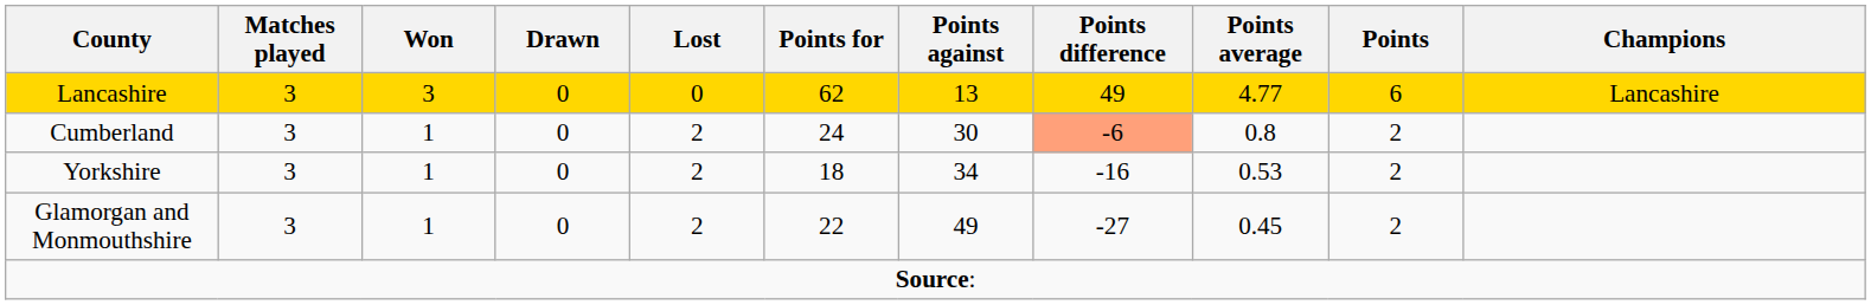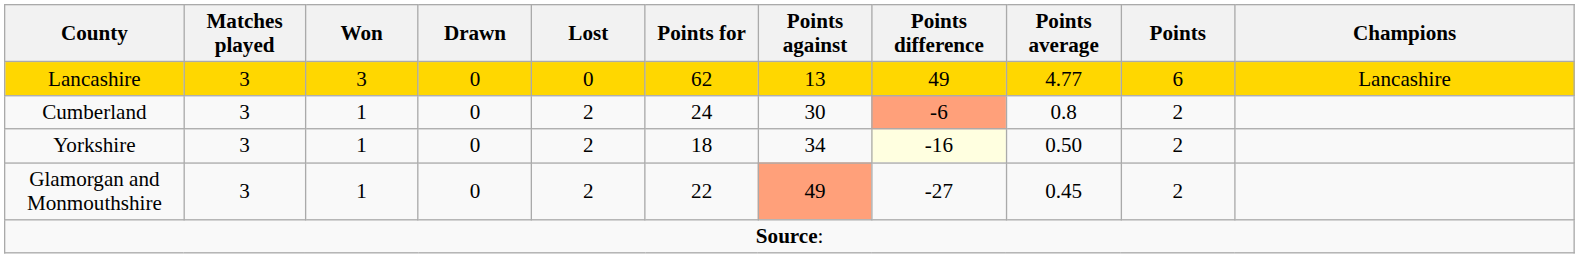 <table class="wikitable plainrowheaders" style="text-align: center; width: 60%">
 <tr>
 <th scope="col" style="width: 5%;">County</th>
 <th scope="col" style="width: 5%;">Matches played</th>
 <th scope="col" style="width: 5%;">Won</th>
 <th scope="col" style="width: 5%;">Drawn</th>
 <th scope="col" style="width: 5%;">Lost</th>
 <th scope="col" style="width: 5%;">Points for</th>
 <th scope="col" style="width: 5%;">Points against</th>
 <th scope="col" style="width: 5%;">Points difference</th>
 <th scope="col" style="width: 5%;">Points average</th>
 <th scope="col" style="width: 5%;">Points</th>
 <th scope="col" style="width: 15%;">Champions</th>
 </tr>
 <tr style="background: gold;">
 <td>Lancashire</td>
 <td>3</td>
 <td>3</td>
 <td>0</td>
 <td>0</td>
 <td>62</td>
 <td>13</td>
 <td>49</td>
 <td>4.77</td>
 <td>6</td>
 <td>Lancashire</td>
 </tr>
 <tr>
 <td>Cumberland</td>
 <td>3</td>
 <td>1</td>
 <td>0</td>
 <td>2</td>
 <td>24</td>
 <td>30</td>
 <td style="background: lightsalmon;">-6</td>
 <td>0.8</td>
 <td>2</td>
 <td></td>
 </tr>
 <tr>
 <td>Yorkshire</td>
 <td>3</td>
 <td>1</td>
 <td>0</td>
 <td>2</td>
 <td>18</td>
 <td>34</td>
-<td>-16</td>
-<td>0.53</td>
+<td style="background: lightyellow;">-16</td>
+<td>0.50</td>
 <td>2</td>
 <td></td>
 </tr>
 <tr>
 <td>Glamorgan and Monmouthshire</td>
 <td>3</td>
 <td>1</td>
 <td>0</td>
 <td>2</td>
 <td>22</td>
-<td>49</td>
+<td style="background: lightsalmon;">49</td>
 <td>-27</td>
 <td>0.45</td>
 <td>2</td>
 <td></td>
 </tr>
 <tr>
 <td colspan="11"><strong>Source</strong>:</td>
 </tr>
 </table>
